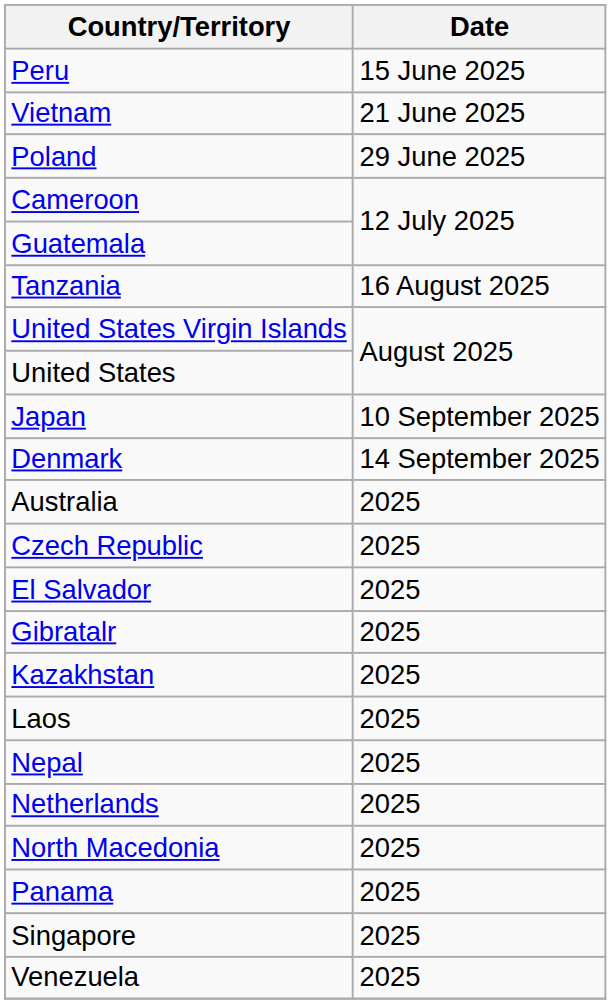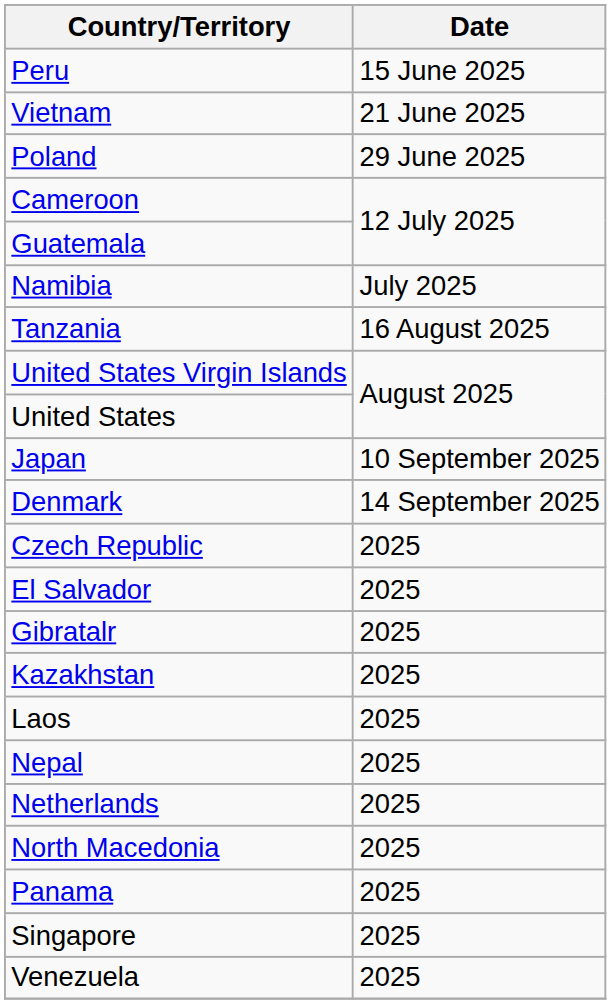 <table class="wikitable sortable" style="font-size: 90%;">
 <tr>
 <th>Country/Territory</th>
 <th>Date</th>
 </tr>
 <tr>
 <td> <a href='#'>Peru</a></td>
 <td>15 June 2025</td>
 </tr>
 <tr>
 <td> <a href='#'>Vietnam</a></td>
 <td>21 June 2025</td>
 </tr>
 <tr>
 <td> <a href='#'>Poland</a></td>
 <td>29 June 2025</td>
 </tr>
 <tr>
 <td> <a href='#'>Cameroon</a></td>
 <td rowspan="2">12 July 2025</td>
 </tr>
 <tr>
 <td> <a href='#'>Guatemala</a></td>
 </tr>
 <tr>
+<td> <a href='#'>Namibia</a></td>
+<td>July 2025</td>
+</tr>
+<tr>
 <td> <a href='#'>Tanzania</a></td>
 <td>16 August 2025</td>
 </tr>
 <tr>
 <td> <a href='#'>United States Virgin Islands</a></td>
 <td rowspan="2">August 2025</td>
 </tr>
 <tr>
 <td> United States</td>
 </tr>
 <tr>
 <td> <a href='#'>Japan</a></td>
 <td>10 September 2025</td>
 </tr>
 <tr>
 <td> <a href='#'>Denmark</a></td>
 <td>14 September 2025</td>
-</tr>
-<tr>
-<td> Australia</td>
-<td>2025</td>
 </tr>
 <tr>
 <td> <a href='#'>Czech Republic</a></td>
 <td>2025</td>
 </tr>
 <tr>
 <td> <a href='#'>El Salvador</a></td>
 <td>2025</td>
 </tr>
 <tr>
 <td> <a href='#'>Gibratalr</a></td>
 <td>2025</td>
 </tr>
 <tr>
 <td> <a href='#'>Kazakhstan</a></td>
 <td>2025</td>
 </tr>
 <tr>
 <td> Laos</td>
 <td>2025</td>
 </tr>
 <tr>
 <td> <a href='#'>Nepal</a></td>
 <td>2025</td>
 </tr>
 <tr>
 <td> <a href='#'>Netherlands</a></td>
 <td>2025</td>
 </tr>
 <tr>
 <td> <a href='#'>North Macedonia</a></td>
 <td>2025</td>
 </tr>
 <tr>
 <td> <a href='#'>Panama</a></td>
 <td>2025</td>
 </tr>
 <tr>
 <td> Singapore</td>
 <td>2025</td>
 </tr>
 <tr>
 <td> Venezuela</td>
 <td>2025</td>
 </tr>
 <tr>
 </tr>
 </table>
